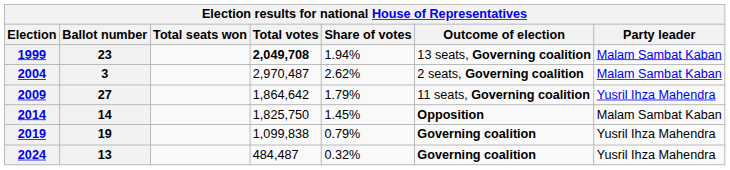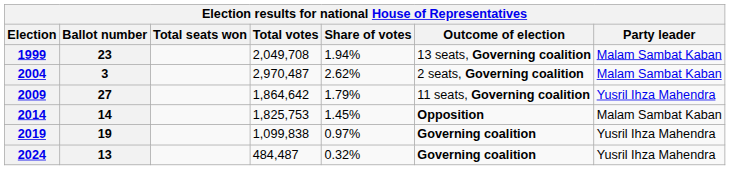 <table class="wikitable">
 <tr>
 <th colspan=7>Election results for national <a href='#'>House of Representatives</a></th>
 </tr>
 <tr>
 <th>Election</th>
 <th>Ballot number</th>
 <th>Total seats won</th>
 <th>Total votes</th>
 <th>Share of votes</th>
 <th>Outcome of election</th>
 <th>Party leader</th>
 </tr>
 <tr>
 <th><a href='#'>1999</a></th>
 <th>23</th>
 <td></td>
-<td><strong>2,049,708</strong></td>
+<td>2,049,708</td>
 <td>1.94%</td>
 <td>13 seats, <strong>Governing coalition</strong></td>
 <td><a href='#'>Malam Sambat Kaban</a></td>
 </tr>
 <tr>
 <th><a href='#'>2004</a></th>
 <th>3</th>
 <td></td>
 <td>2,970,487</td>
 <td>2.62%</td>
 <td>2 seats, <strong>Governing coalition</strong></td>
 <td><a href='#'>Malam Sambat Kaban</a></td>
 </tr>
 <tr>
 <th><a href='#'>2009</a></th>
 <th>27</th>
 <td></td>
 <td>1,864,642</td>
 <td>1.79%</td>
 <td>11 seats, <strong>Governing coalition</strong></td>
 <td><a href='#'>Yusril Ihza Mahendra</a></td>
 </tr>
 <tr>
 <th><a href='#'>2014</a></th>
 <th>14</th>
 <td></td>
-<td>1,825,750</td>
+<td>1,825,753</td>
 <td>1.45%</td>
 <td><strong>Opposition</strong></td>
 <td>Malam Sambat Kaban</td>
 </tr>
 <tr>
 <th><a href='#'>2019</a></th>
 <th>19</th>
 <td></td>
 <td>1,099,838</td>
-<td>0.79%</td>
+<td>0.97%</td>
 <td><strong>Governing coalition</strong></td>
 <td>Yusril Ihza Mahendra</td>
 </tr>
 <tr>
 <th><a href='#'>2024</a></th>
 <th>13</th>
 <td></td>
 <td>484,487</td>
 <td>0.32%</td>
 <td><strong>Governing coalition</strong></td>
 <td>Yusril Ihza Mahendra</td>
 </tr>
 </table>
